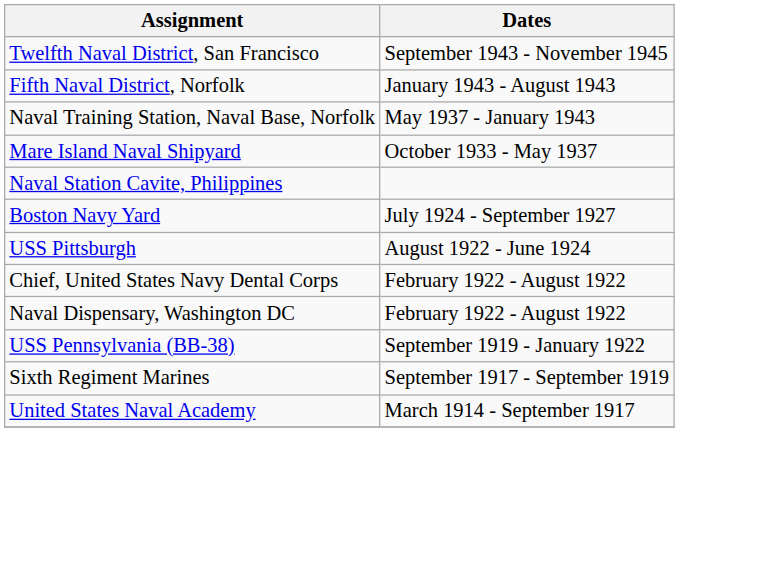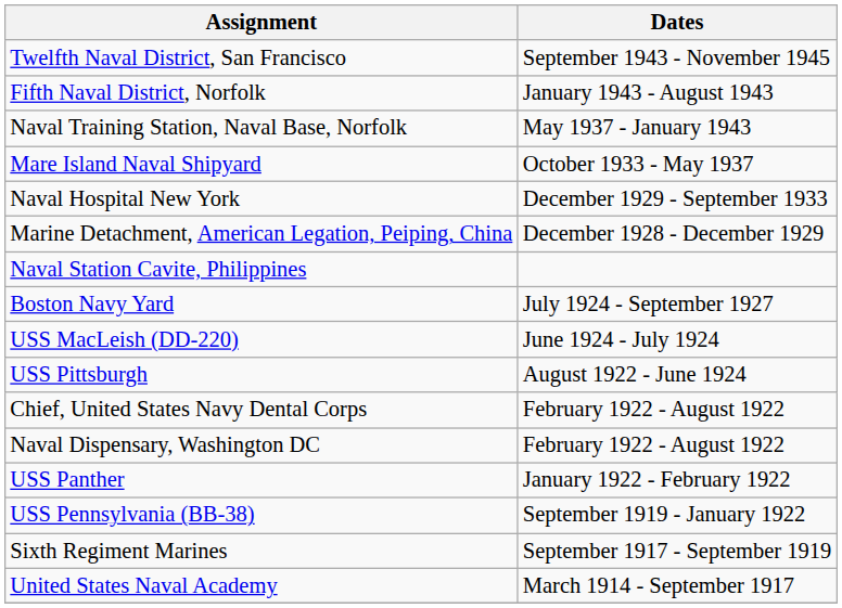 <table class="wikitable floatright mw-collapsible nowrap mw-collapsed">
 <tr>
 <th>Assignment</th>
 <th>Dates</th>
 </tr>
 <tr>
 <td><a href='#'>Twelfth Naval District</a>, San Francisco</td>
 <td>September 1943 - November 1945</td>
 </tr>
 <tr>
 <td><a href='#'>Fifth Naval District</a>, Norfolk</td>
 <td>January 1943 - August 1943</td>
 </tr>
 <tr>
 <td>Naval Training Station, Naval Base, Norfolk</td>
 <td>May 1937 - January 1943</td>
 </tr>
 <tr>
 <td><a href='#'>Mare Island Naval Shipyard</a></td>
 <td>October 1933 - May 1937</td>
 </tr>
 <tr>
+<td>Naval Hospital New York</td>
+<td>December 1929 - September 1933</td>
+</tr>
+<tr>
+<td>Marine Detachment, <a href='#'>American Legation, Peiping, China</a></td>
+<td>December 1928 - December 1929</td>
+</tr>
+<tr>
 <td><a href='#'>Naval Station Cavite, Philippines</a></td>
 <td></td>
 </tr>
 <tr>
 <td><a href='#'>Boston Navy Yard</a></td>
 <td>July 1924 - September 1927</td>
+</tr>
+<tr>
+<td><a href='#'>USS MacLeish (DD-220)</a></td>
+<td>June 1924 - July 1924</td>
 </tr>
 <tr>
 <td><a href='#'>USS Pittsburgh</a></td>
 <td>August 1922 - June 1924</td>
 </tr>
 <tr>
 <td>Chief, United States Navy Dental Corps</td>
 <td>February 1922 - August 1922</td>
 </tr>
 <tr>
 <td>Naval Dispensary, Washington DC</td>
 <td>February 1922 - August 1922</td>
+</tr>
+<tr>
+<td><a href='#'>USS Panther</a></td>
+<td>January 1922 - February 1922</td>
 </tr>
 <tr>
 <td><a href='#'>USS Pennsylvania (BB-38)</a></td>
 <td>September 1919 - January 1922</td>
 </tr>
 <tr>
 <td>Sixth Regiment Marines</td>
 <td>September 1917 - September 1919</td>
 </tr>
 <tr>
 <td><a href='#'>United States Naval Academy</a></td>
 <td>March 1914 - September 1917</td>
 </tr>
 <tr>
 </tr>
 </table>
